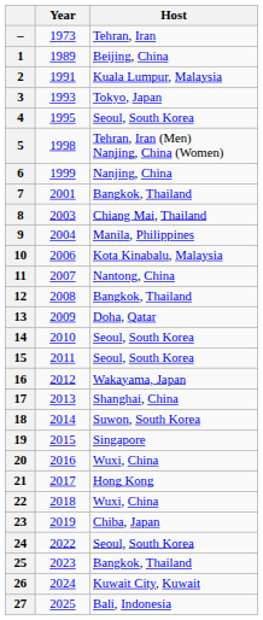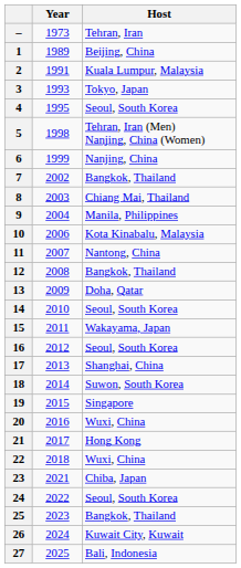 <table class="wikitable" style="text-align:center;">
 <tr>
 <th scope=col width=30> </th>
 <th scope=col width=60>Year</th>
 <th scope=col width=200>Host</th>
 </tr>
 <tr>
 <th scope=row>–</th>
 <td><a href='#'>1973</a></td>
 <td align=left> <a href='#'>Tehran</a>, <a href='#'>Iran</a></td>
 </tr>
 <tr>
 <th scope=row>1</th>
 <td><a href='#'>1989</a></td>
 <td align=left> <a href='#'>Beijing</a>, <a href='#'>China</a></td>
 </tr>
 <tr>
 <th scope=row>2</th>
 <td><a href='#'>1991</a></td>
 <td align=left> <a href='#'>Kuala Lumpur</a>, <a href='#'>Malaysia</a></td>
 </tr>
 <tr>
 <th scope=row>3</th>
 <td><a href='#'>1993</a></td>
 <td align=left> <a href='#'>Tokyo</a>, <a href='#'>Japan</a></td>
 </tr>
 <tr>
 <th scope=row>4</th>
 <td><a href='#'>1995</a></td>
 <td align=left> <a href='#'>Seoul</a>, <a href='#'>South Korea</a></td>
 </tr>
 <tr>
 <th scope=row>5</th>
 <td><a href='#'>1998</a></td>
 <td align=left> <a href='#'>Tehran</a>, <a href='#'>Iran</a> (Men)<br> <a href='#'>Nanjing</a>, <a href='#'>China</a> (Women)</td>
 </tr>
 <tr>
 <th scope=row>6</th>
 <td><a href='#'>1999</a></td>
 <td align=left> <a href='#'>Nanjing</a>, <a href='#'>China</a></td>
 </tr>
 <tr>
 <th scope=row>7</th>
-<td><a href='#'>2001</a></td>
+<td><a href='#'>2002</a></td>
 <td align=left> <a href='#'>Bangkok</a>, <a href='#'>Thailand</a></td>
 </tr>
 <tr>
 <th scope=row>8</th>
 <td><a href='#'>2003</a></td>
 <td align=left> <a href='#'>Chiang Mai</a>, <a href='#'>Thailand</a></td>
 </tr>
 <tr>
 <th scope=row>9</th>
 <td><a href='#'>2004</a></td>
 <td align=left> <a href='#'>Manila</a>, <a href='#'>Philippines</a></td>
 </tr>
 <tr>
 <th scope=row>10</th>
 <td><a href='#'>2006</a></td>
 <td align=left> <a href='#'>Kota Kinabalu</a>, <a href='#'>Malaysia</a></td>
 </tr>
 <tr>
 <th scope=row>11</th>
 <td><a href='#'>2007</a></td>
 <td align=left> <a href='#'>Nantong</a>, <a href='#'>China</a></td>
 </tr>
 <tr>
 <th scope=row>12</th>
 <td><a href='#'>2008</a></td>
 <td align=left> <a href='#'>Bangkok</a>, <a href='#'>Thailand</a></td>
 </tr>
 <tr>
 <th scope=row>13</th>
 <td><a href='#'>2009</a></td>
 <td align=left> <a href='#'>Doha</a>, <a href='#'>Qatar</a></td>
 </tr>
 <tr>
 <th scope=row>14</th>
 <td><a href='#'>2010</a></td>
 <td align=left> <a href='#'>Seoul</a>, <a href='#'>South Korea</a></td>
 </tr>
 <tr>
 <th scope=row>15</th>
 <td><a href='#'>2011</a></td>
-<td align=left> <a href='#'>Seoul</a>, <a href='#'>South Korea</a></td>
+<td align=left> <a href='#'>Wakayama, Japan</a></td>
 </tr>
 <tr>
 <th scope=row>16</th>
 <td><a href='#'>2012</a></td>
-<td align=left> <a href='#'>Wakayama, Japan</a></td>
+<td align=left> <a href='#'>Seoul</a>, <a href='#'>South Korea</a></td>
 </tr>
 <tr>
 <th scope=row>17</th>
 <td><a href='#'>2013</a></td>
 <td align=left> <a href='#'>Shanghai</a>, <a href='#'>China</a></td>
 </tr>
 <tr>
 <th scope=row>18</th>
 <td><a href='#'>2014</a></td>
 <td align=left> <a href='#'>Suwon</a>, <a href='#'>South Korea</a></td>
 </tr>
 <tr>
 <th scope=row>19</th>
 <td><a href='#'>2015</a></td>
 <td align=left> <a href='#'>Singapore</a></td>
 </tr>
 <tr>
 <th scope=row>20</th>
 <td><a href='#'>2016</a></td>
 <td align=left> <a href='#'>Wuxi</a>, <a href='#'>China</a></td>
 </tr>
 <tr>
 <th scope=row>21</th>
 <td><a href='#'>2017</a></td>
 <td align=left> <a href='#'>Hong Kong</a></td>
 </tr>
 <tr>
 <th scope=row>22</th>
 <td><a href='#'>2018</a></td>
 <td align=left> <a href='#'>Wuxi</a>, <a href='#'>China</a></td>
 </tr>
 <tr>
 <th scope=row>23</th>
-<td><a href='#'>2019</a></td>
+<td><a href='#'>2021</a></td>
 <td align=left> <a href='#'>Chiba</a>, <a href='#'>Japan</a></td>
 </tr>
 <tr>
 <th scope=row>24</th>
 <td><a href='#'>2022</a></td>
 <td align=left> <a href='#'>Seoul</a>, <a href='#'>South Korea</a></td>
 </tr>
 <tr>
 <th scope=row>25</th>
 <td><a href='#'>2023</a></td>
 <td align=left> <a href='#'>Bangkok</a>, <a href='#'>Thailand</a></td>
 </tr>
 <tr>
 <th scope=row>26</th>
 <td><a href='#'>2024</a></td>
 <td align=left> <a href='#'>Kuwait City</a>, <a href='#'>Kuwait</a></td>
 </tr>
 <tr>
 <th scope=row>27</th>
 <td><a href='#'>2025</a></td>
 <td align=left> <a href='#'>Bali</a>, <a href='#'>Indonesia</a></td>
 </tr>
 </table>
